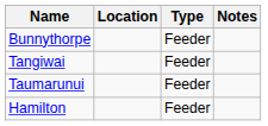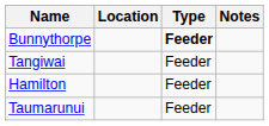 <table class="wikitable sortable">
 <tr>
 <th>Name</th>
 <th>Location</th>
 <th>Type</th>
 <th>Notes</th>
 </tr>
 <tr>
 <td><a href='#'>Bunnythorpe</a></td>
 <td></td>
+<td><strong>Feeder</strong></td>
+<td></td>
+</tr>
+<tr>
+<td><a href='#'>Tangiwai</a></td>
+<td></td>
 <td>Feeder</td>
 <td></td>
 </tr>
 <tr>
-<td><a href='#'>Tangiwai</a></td>
+<td><a href='#'>Hamilton</a></td>
 <td></td>
 <td>Feeder</td>
 <td></td>
 </tr>
 <tr>
 <td><a href='#'>Taumarunui</a></td>
 <td></td>
 <td>Feeder</td>
 <td></td>
 </tr>
-<tr>
-<td><a href='#'>Hamilton</a></td>
-<td></td>
-<td>Feeder</td>
-<td></td>
-</tr>
 </table>
